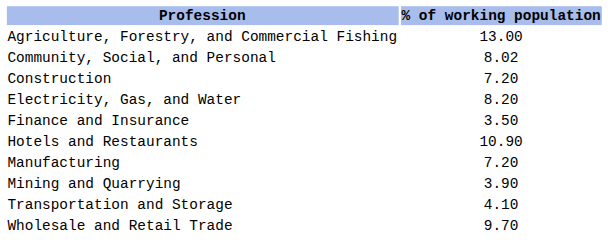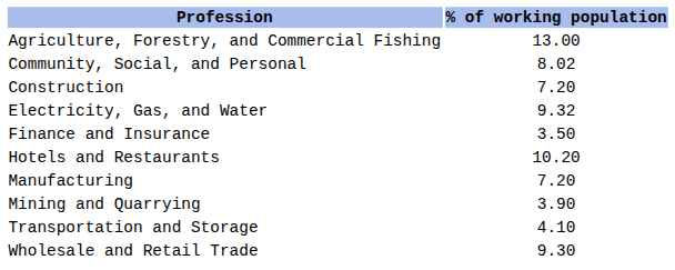 <table class="toccolours" style="clear:right; float:right; background:#ffffff; margin: 0 0 0.5em 1em; width:300">
 <tr>
 <td style="text-align:center;background:#A8BDEC"><strong>Profession</strong></td>
 <td style="text-align:center;background:#A8BDEC"><strong>% of working population</strong></td>
 </tr>
 <tr>
 <td>Agriculture, Forestry, and Commercial Fishing</td>
 <td style="text-align:center;">13.00</td>
 </tr>
 <tr>
 <td>Community, Social, and Personal</td>
 <td style="text-align:center;">8.02</td>
 </tr>
 <tr>
 <td>Construction</td>
 <td style="text-align:center;">7.20</td>
 </tr>
 <tr>
 <td>Electricity, Gas, and Water</td>
-<td style="text-align:center;">8.20</td>
+<td style="text-align:center;">9.32</td>
 </tr>
 <tr>
 <td>Finance and Insurance</td>
 <td style="text-align:center;">3.50</td>
 </tr>
 <tr>
 <td>Hotels and Restaurants</td>
-<td style="text-align:center;">10.90</td>
+<td style="text-align:center;">10.20</td>
 </tr>
 <tr>
 <td>Manufacturing</td>
 <td style="text-align:center;">7.20</td>
 </tr>
 <tr>
 <td>Mining and Quarrying</td>
 <td style="text-align:center;">3.90</td>
 </tr>
 <tr>
 <td>Transportation and Storage</td>
 <td style="text-align:center;">4.10</td>
 </tr>
 <tr>
 <td>Wholesale and Retail Trade</td>
-<td style="text-align:center;">9.70</td>
+<td style="text-align:center;">9.30</td>
 </tr>
 </table>
